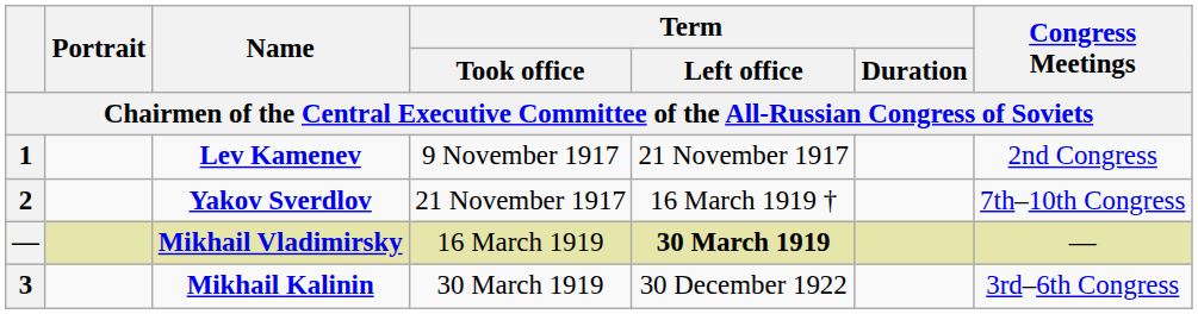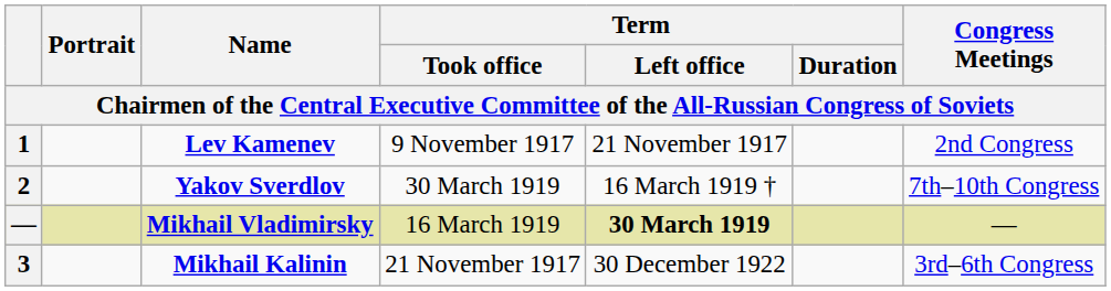 <table class="wikitable" style="text-align:center;">
 <tr>
 <th rowspan=2></th>
 <th rowspan=2>Portrait</th>
 <th rowspan=2>Name<br></th>
 <th colspan=3>Term</th>
 <th rowspan=2><a href='#'>Congress</a><br>Meetings</th>
 </tr>
 <tr>
 <th>Took office</th>
 <th>Left office</th>
 <th>Duration</th>
 </tr>
 <tr>
 <th colspan=7>Chairmen of the <a href='#'>Central Executive Committee</a> of the <a href='#'>All-Russian Congress of Soviets</a><br></th>
 </tr>
 <tr>
 <th>1</th>
 <td></td>
 <td><strong><a href='#'>Lev Kamenev</a></strong><br></td>
 <td>9 November 1917</td>
 <td>21 November 1917</td>
 <td></td>
 <td><a href='#'>2nd Congress</a></td>
 </tr>
 <tr>
 <th>2</th>
 <td></td>
 <td><strong><a href='#'>Yakov Sverdlov</a></strong><br></td>
-<td>21 November 1917</td>
+<td>30 March 1919</td>
 <td>16 March 1919 †</td>
 <td></td>
 <td><a href='#'>7th</a>–<a href='#'>10th Congress</a></td>
 </tr>
 <tr style="background:#e6e6aa;">
 <th>—</th>
 <td style="background:#e6e6aa;"></td>
 <td style="background:#e6e6aa;"><strong><a href='#'>Mikhail Vladimirsky</a></strong><br></td>
 <td style="background:#e6e6aa;">16 March 1919</td>
 <td style="background:#e6e6aa;"><strong>30 March 1919</strong></td>
 <td style="background:#e6e6aa;"></td>
 <td style="background:#e6e6aa;">—</td>
 </tr>
 <tr>
 <th>3</th>
 <td></td>
 <td><strong><a href='#'>Mikhail Kalinin</a></strong><br></td>
-<td>30 March 1919</td>
+<td>21 November 1917</td>
 <td>30 December 1922</td>
 <td></td>
 <td><a href='#'>3rd</a>–<a href='#'>6th Congress</a></td>
 </tr>
 </table>
